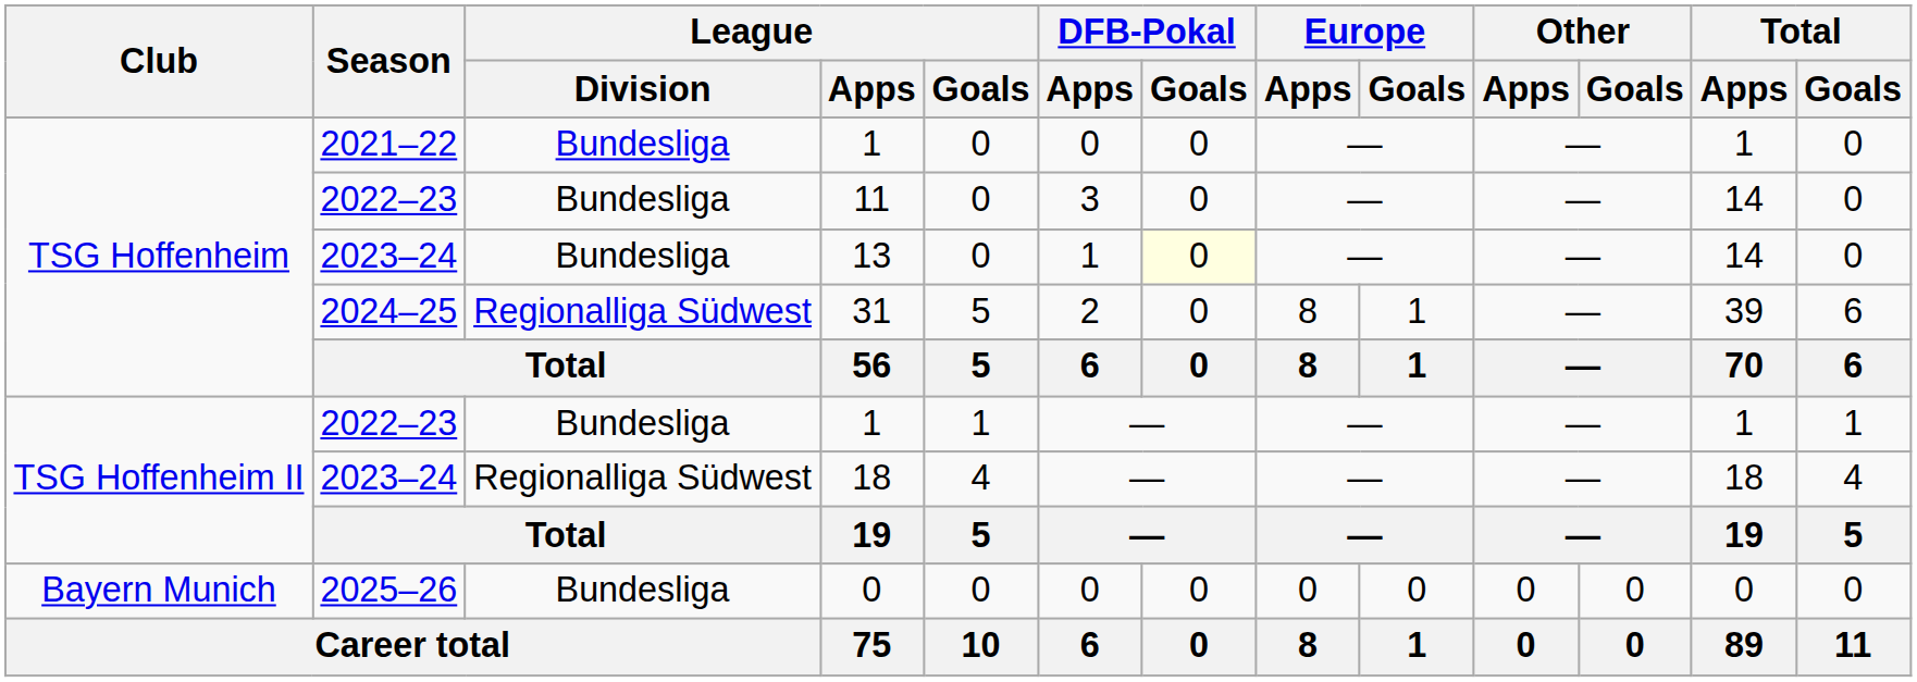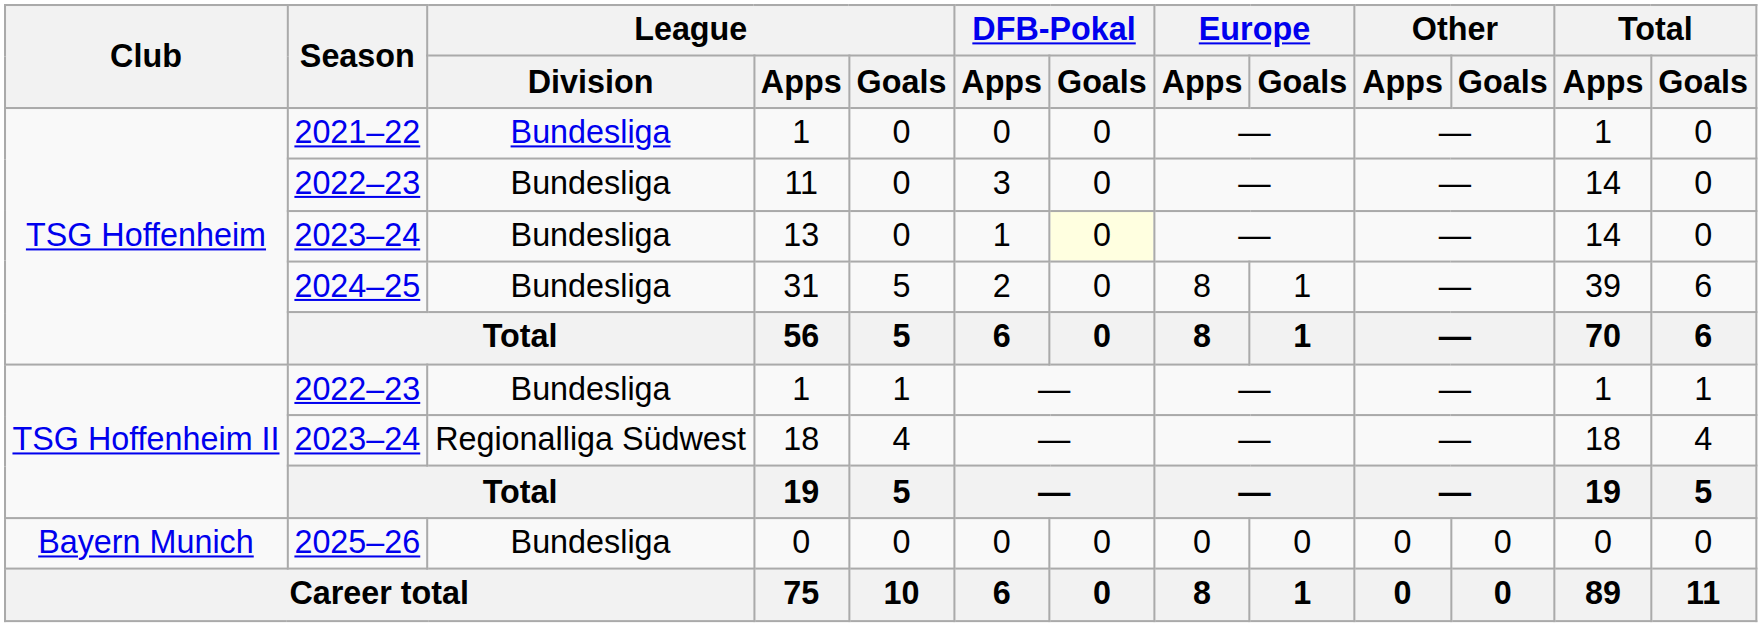 <table class="wikitable" style="text-align:center">
 <tr>
 <th rowspan="2">Club</th>
 <th rowspan="2">Season</th>
 <th colspan="3">League</th>
 <th colspan="2"><a href='#'>DFB-Pokal</a></th>
 <th colspan="2"><a href='#'>Europe</a></th>
 <th colspan="2">Other</th>
 <th colspan="2">Total</th>
 </tr>
 <tr>
 <th>Division</th>
 <th>Apps</th>
 <th>Goals</th>
 <th>Apps</th>
 <th>Goals</th>
 <th>Apps</th>
 <th>Goals</th>
 <th>Apps</th>
 <th>Goals</th>
 <th>Apps</th>
 <th>Goals</th>
 </tr>
 <tr>
 <td rowspan="5"><a href='#'>TSG Hoffenheim</a></td>
 <td><a href='#'>2021–22</a></td>
 <td><a href='#'>Bundesliga</a></td>
 <td>1</td>
 <td>0</td>
 <td>0</td>
 <td>0</td>
 <td colspan="2">—</td>
 <td colspan="2">—</td>
 <td>1</td>
 <td>0</td>
 </tr>
 <tr>
 <td><a href='#'>2022–23</a></td>
 <td>Bundesliga</td>
 <td>11</td>
 <td>0</td>
 <td>3</td>
 <td>0</td>
 <td colspan="2">—</td>
 <td colspan="2">—</td>
 <td>14</td>
 <td>0</td>
 </tr>
 <tr>
 <td><a href='#'>2023–24</a></td>
 <td>Bundesliga</td>
 <td>13</td>
 <td>0</td>
 <td>1</td>
 <td style="background: lightyellow;">0</td>
 <td colspan="2">—</td>
 <td colspan="2">—</td>
 <td>14</td>
 <td>0</td>
 </tr>
 <tr>
 <td><a href='#'>2024–25</a></td>
-<td><a href='#'>Regionalliga Südwest</a></td>
+<td>Bundesliga</td>
 <td>31</td>
 <td>5</td>
 <td>2</td>
 <td>0</td>
 <td>8</td>
 <td>1</td>
 <td colspan="2">—</td>
 <td>39</td>
 <td>6</td>
 </tr>
 <tr>
 <th colspan="2">Total</th>
 <th>56</th>
 <th>5</th>
 <th>6</th>
 <th>0</th>
 <th>8</th>
 <th>1</th>
 <th colspan="2">—</th>
 <th>70</th>
 <th>6</th>
 </tr>
 <tr>
 <td rowspan="3"><a href='#'>TSG Hoffenheim II</a></td>
 <td><a href='#'>2022–23</a></td>
 <td>Bundesliga</td>
 <td>1</td>
 <td>1</td>
 <td colspan="2">—</td>
 <td colspan="2">—</td>
 <td colspan="2">—</td>
 <td>1</td>
 <td>1</td>
 </tr>
 <tr>
 <td><a href='#'>2023–24</a></td>
 <td>Regionalliga Südwest</td>
 <td>18</td>
 <td>4</td>
 <td colspan="2">—</td>
 <td colspan="2">—</td>
 <td colspan="2">—</td>
 <td>18</td>
 <td>4</td>
 </tr>
 <tr>
 <th colspan="2">Total</th>
 <th>19</th>
 <th>5</th>
 <th colspan="2">—</th>
 <th colspan="2">—</th>
 <th colspan="2">—</th>
 <th>19</th>
 <th>5</th>
 </tr>
 <tr>
 <td><a href='#'>Bayern Munich</a></td>
 <td><a href='#'>2025–26</a></td>
 <td>Bundesliga</td>
 <td>0</td>
 <td>0</td>
 <td>0</td>
 <td>0</td>
 <td>0</td>
 <td>0</td>
 <td>0</td>
 <td>0</td>
 <td>0</td>
 <td>0</td>
 </tr>
 <tr>
 <th colspan="3">Career total</th>
 <th>75</th>
 <th>10</th>
 <th>6</th>
 <th>0</th>
 <th>8</th>
 <th>1</th>
 <th>0</th>
 <th>0</th>
 <th>89</th>
 <th>11</th>
 </tr>
 </table>
